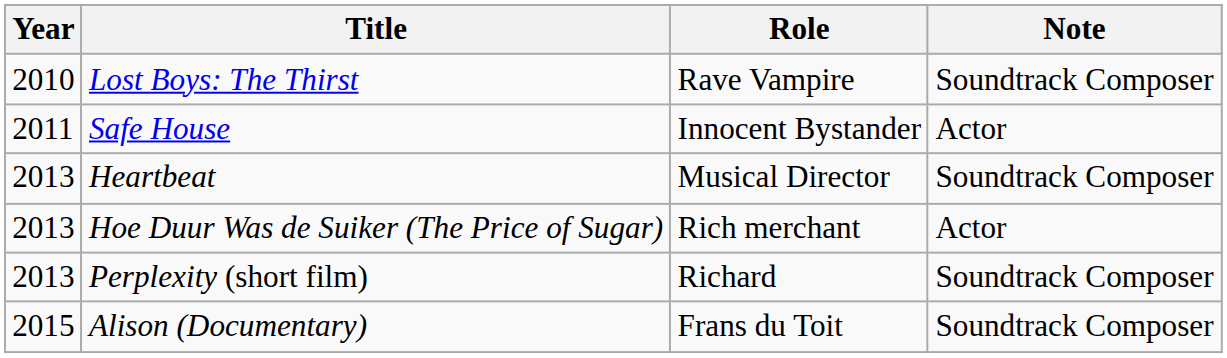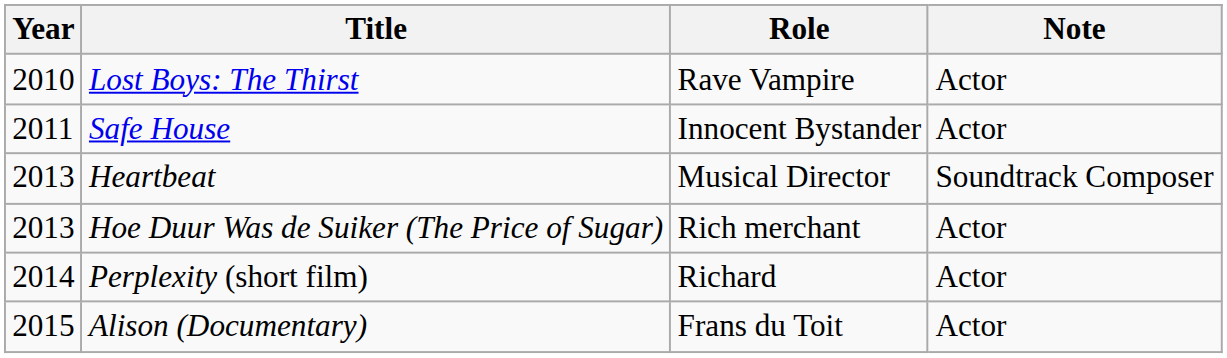 <table class="wikitable">
 <tr style="background:#b0c4de; text-align:center;">
 <th>Year</th>
 <th>Title</th>
 <th>Role</th>
 <th>Note</th>
 </tr>
 <tr>
 <td>2010</td>
 <td><em><a href='#'>Lost Boys: The Thirst</a></em></td>
 <td>Rave Vampire</td>
-<td>Soundtrack Composer</td>
+<td>Actor</td>
 </tr>
 <tr>
 <td>2011</td>
 <td><em><a href='#'>Safe House</a></em></td>
 <td>Innocent Bystander</td>
 <td>Actor</td>
 </tr>
 <tr>
 <td>2013</td>
 <td><em>Heartbeat</em></td>
 <td>Musical Director</td>
 <td>Soundtrack Composer</td>
 </tr>
 <tr>
 <td>2013</td>
 <td><em>Hoe Duur Was de Suiker (The Price of Sugar)</em></td>
 <td>Rich merchant</td>
 <td>Actor</td>
 </tr>
 <tr>
-<td>2013</td>
+<td>2014</td>
 <td><em>Perplexity</em> (short film)</td>
 <td>Richard</td>
-<td>Soundtrack Composer</td>
+<td>Actor</td>
 </tr>
 <tr>
 <td>2015</td>
 <td><em>Alison (Documentary)</em></td>
 <td>Frans du Toit</td>
-<td>Soundtrack Composer</td>
+<td>Actor</td>
 </tr>
 </table>
